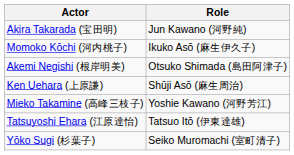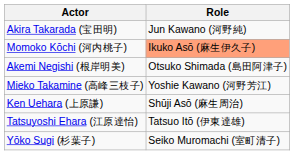 <table class="wikitable">
 <tr>
 <th>Actor</th>
 <th>Role</th>
 </tr>
 <tr>
 <td><a href='#'>Akira Takarada</a> (宝田明)</td>
 <td>Jun Kawano (河野純)</td>
 </tr>
 <tr>
 <td><a href='#'>Momoko Kōchi</a> (河内桃子)</td>
-<td>Ikuko Asō (麻生伊久子)</td>
+<td style="background: lightsalmon;">Ikuko Asō (麻生伊久子)</td>
 </tr>
 <tr>
 <td><a href='#'>Akemi Negishi</a> (根岸明美)</td>
 <td>Otsuko Shimada (島田阿津子)</td>
 </tr>
 <tr>
+<td><a href='#'>Mieko Takamine</a> (高峰三枝子)</td>
+<td>Yoshie Kawano (河野芳江)</td>
+</tr>
+<tr>
 <td><a href='#'>Ken Uehara</a> (上原謙)</td>
 <td>Shūji Asō (麻生周治)</td>
-</tr>
-<tr>
-<td><a href='#'>Mieko Takamine</a> (高峰三枝子)</td>
-<td>Yoshie Kawano (河野芳江)</td>
 </tr>
 <tr>
 <td><a href='#'>Tatsuyoshi Ehara</a> (江原達怡)</td>
 <td>Tatsuo Itō (伊東達雄)</td>
 </tr>
 <tr>
 <td><a href='#'>Yōko Sugi</a> (杉葉子)</td>
 <td>Seiko Muromachi (室町清子)</td>
 </tr>
 </table>
